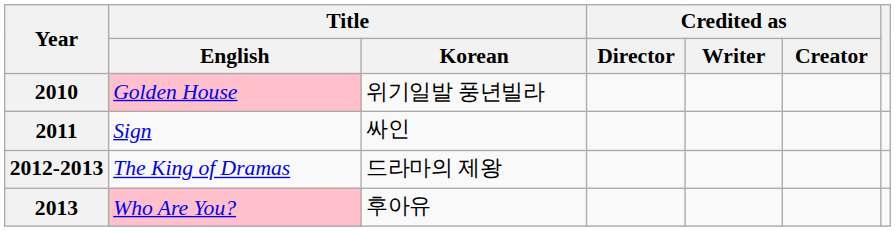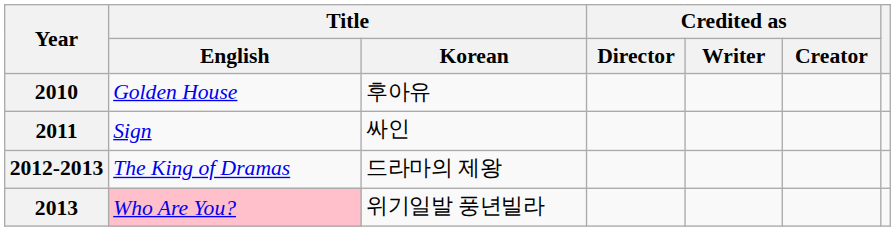 <table class="wikitable plainrowheaders sortable" style="clear:none; font-size:100%; padding:0 auto">
 <tr>
 <th rowspan="2" scope="col">Year</th>
 <th colspan="2" scope="col">Title</th>
 <th colspan="3" scope="col">Credited as</th>
 <th rowspan="2" scope="col" class="unsortable"></th>
 </tr>
 <tr>
 <th width="180">English</th>
 <th width="160">Korean</th>
 <th width="65" class="unsortable">Director</th>
 <th width="65" class="unsortable">Writer</th>
 <th width="65" class="unsortable">Creator</th>
 </tr>
 <tr>
 <th scope="row">2010</th>
-<td style="background: pink;"><em><a href='#'>Golden House</a></em></td>
-<td>위기일발 풍년빌라</td>
+<td><em><a href='#'>Golden House</a></em></td>
+<td>후아유</td>
 <td></td>
 <td></td>
 <td></td>
 <td></td>
 </tr>
 <tr>
 <th scope="row">2011</th>
 <td><a href='#'><em>Sign</em></a></td>
 <td>싸인</td>
 <td></td>
 <td></td>
 <td></td>
 <td></td>
 </tr>
 <tr>
 <th scope="row">2012-2013</th>
 <td><em><a href='#'>The King of Dramas</a></em></td>
 <td>드라마의 제왕</td>
 <td></td>
 <td></td>
 <td></td>
 <td></td>
 </tr>
 <tr>
 <th scope="row">2013</th>
 <td style="background: pink;"><em><a href='#'>Who Are You?</a></em></td>
-<td>후아유</td>
+<td>위기일발 풍년빌라</td>
 <td></td>
 <td></td>
 <td></td>
 <td></td>
 </tr>
 </table>
